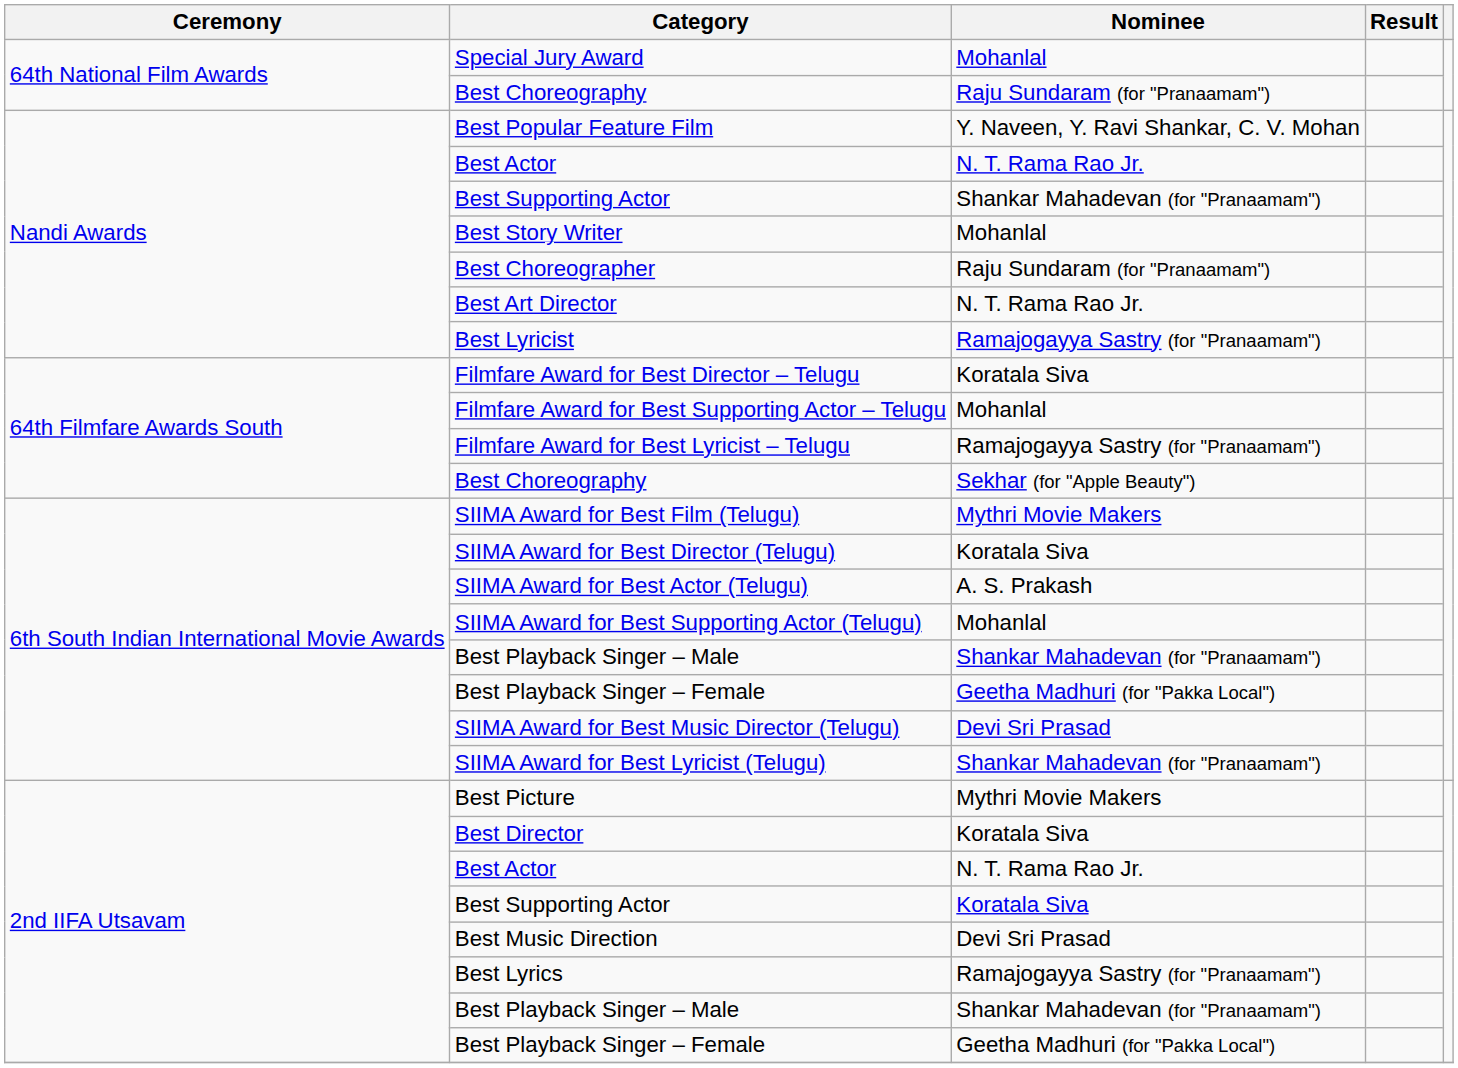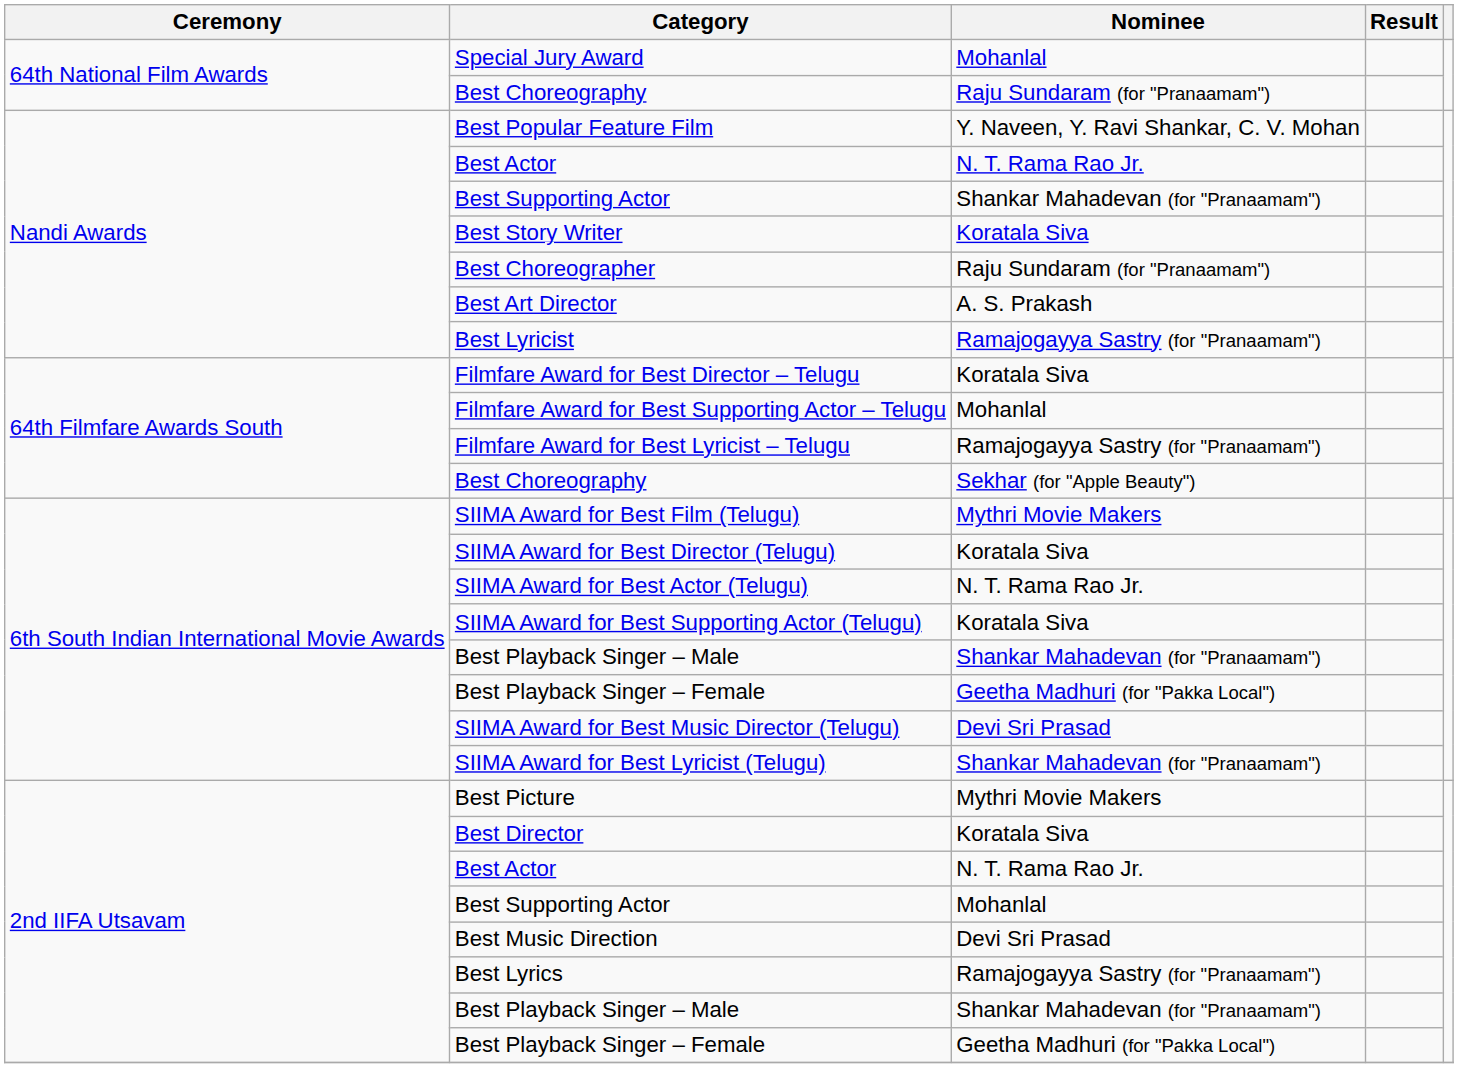 <table class="wikitable">
 <tr>
 <th>Ceremony</th>
 <th>Category</th>
 <th>Nominee</th>
 <th>Result</th>
 <th></th>
 </tr>
 <tr>
 <td rowspan="2"><a href='#'>64th National Film Awards</a></td>
 <td><a href='#'>Special Jury Award</a></td>
 <td><a href='#'>Mohanlal</a></td>
 <td></td>
 <td rowspan="2"></td>
 </tr>
 <tr>
 <td><a href='#'>Best Choreography</a></td>
 <td><a href='#'>Raju Sundaram</a> <small>(for "Pranaamam")</small></td>
 <td></td>
 </tr>
 <tr>
 <td rowspan="7"><a href='#'>Nandi Awards</a></td>
 <td><a href='#'>Best Popular Feature Film</a></td>
 <td>Y. Naveen, Y. Ravi Shankar, C. V. Mohan</td>
 <td></td>
 <td rowspan="7"></td>
 </tr>
 <tr>
 <td><a href='#'>Best Actor</a></td>
 <td><a href='#'>N. T. Rama Rao Jr.</a></td>
 <td></td>
 </tr>
 <tr>
 <td><a href='#'>Best Supporting Actor</a></td>
 <td>Shankar Mahadevan <small>(for "Pranaamam")</small></td>
 <td></td>
 </tr>
 <tr>
 <td><a href='#'>Best Story Writer</a></td>
-<td>Mohanlal</td>
+<td><a href='#'>Koratala Siva</a></td>
 <td></td>
 </tr>
 <tr>
 <td><a href='#'>Best Choreographer</a></td>
 <td>Raju Sundaram <small>(for "Pranaamam")</small></td>
 <td></td>
 </tr>
 <tr>
 <td><a href='#'>Best Art Director</a></td>
-<td>N. T. Rama Rao Jr.</td>
+<td>A. S. Prakash</td>
 <td></td>
 </tr>
 <tr>
 <td><a href='#'>Best Lyricist</a></td>
 <td><a href='#'>Ramajogayya Sastry</a> <small>(for "Pranaamam")</small></td>
 <td></td>
 </tr>
 <tr>
 <td rowspan="4"><a href='#'>64th Filmfare Awards South</a></td>
 <td><a href='#'>Filmfare Award for Best Director – Telugu</a></td>
 <td>Koratala Siva</td>
 <td></td>
 <td rowspan="4"></td>
 </tr>
 <tr>
 <td><a href='#'>Filmfare Award for Best Supporting Actor – Telugu</a></td>
 <td>Mohanlal</td>
 <td></td>
 </tr>
 <tr>
 <td><a href='#'>Filmfare Award for Best Lyricist – Telugu</a></td>
 <td>Ramajogayya Sastry <small>(for "Pranaamam")</small></td>
 <td></td>
 </tr>
 <tr>
 <td><a href='#'>Best Choreography</a></td>
 <td><a href='#'>Sekhar</a> <small>(for "Apple Beauty")</small></td>
 <td></td>
 </tr>
 <tr>
 <td rowspan="8"><a href='#'>6th South Indian International Movie Awards</a></td>
 <td><a href='#'>SIIMA Award for Best Film (Telugu)</a></td>
 <td><a href='#'>Mythri Movie Makers</a></td>
 <td></td>
 <td rowspan="8"></td>
 </tr>
 <tr>
 <td><a href='#'>SIIMA Award for Best Director (Telugu)</a></td>
 <td>Koratala Siva</td>
 <td></td>
 </tr>
 <tr>
 <td><a href='#'>SIIMA Award for Best Actor (Telugu)</a></td>
-<td>A. S. Prakash</td>
+<td>N. T. Rama Rao Jr.</td>
 <td></td>
 </tr>
 <tr>
 <td><a href='#'>SIIMA Award for Best Supporting Actor (Telugu)</a></td>
-<td>Mohanlal</td>
+<td>Koratala Siva</td>
 <td></td>
 </tr>
 <tr>
 <td>Best Playback Singer – Male</td>
 <td><a href='#'>Shankar Mahadevan</a> <small>(for "Pranaamam")</small></td>
 <td></td>
 </tr>
 <tr>
 <td>Best Playback Singer – Female</td>
 <td><a href='#'>Geetha Madhuri</a> <small>(for "Pakka Local")</small></td>
 <td></td>
 </tr>
 <tr>
 <td><a href='#'>SIIMA Award for Best Music Director (Telugu)</a></td>
 <td><a href='#'>Devi Sri Prasad</a></td>
 <td></td>
 </tr>
 <tr>
 <td><a href='#'>SIIMA Award for Best Lyricist (Telugu)</a></td>
 <td><a href='#'>Shankar Mahadevan</a> <small>(for "Pranaamam")</small></td>
 <td></td>
 </tr>
 <tr>
 <td rowspan="8"><a href='#'>2nd IIFA Utsavam</a></td>
 <td>Best Picture</td>
 <td>Mythri Movie Makers</td>
 <td></td>
 <td rowspan="8"></td>
 </tr>
 <tr>
 <td><a href='#'>Best Director</a></td>
 <td>Koratala Siva</td>
 <td></td>
 </tr>
 <tr>
 <td><a href='#'>Best Actor</a></td>
 <td>N. T. Rama Rao Jr.</td>
 <td></td>
 </tr>
 <tr>
 <td>Best Supporting Actor</td>
-<td><a href='#'>Koratala Siva</a></td>
+<td>Mohanlal</td>
 <td></td>
 </tr>
 <tr>
 <td>Best Music Direction</td>
 <td>Devi Sri Prasad</td>
 <td></td>
 </tr>
 <tr>
 <td>Best Lyrics</td>
 <td>Ramajogayya Sastry <small>(for "Pranaamam")</small></td>
 <td></td>
 </tr>
 <tr>
 <td>Best Playback Singer – Male</td>
 <td>Shankar Mahadevan <small>(for "Pranaamam")</small></td>
 <td></td>
 </tr>
 <tr>
 <td>Best Playback Singer – Female</td>
 <td>Geetha Madhuri <small>(for "Pakka Local")</small></td>
 <td></td>
 </tr>
 <tr>
 </tr>
 </table>
